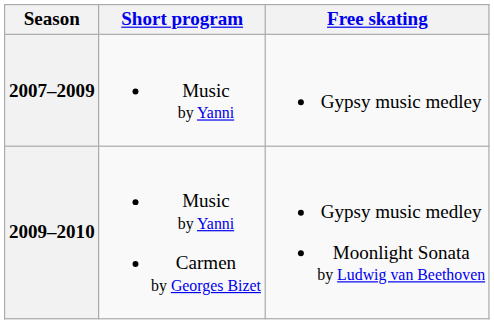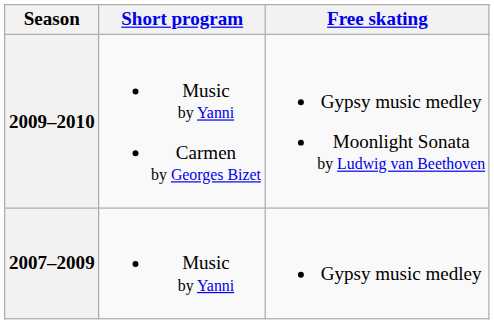 <table class="wikitable" style="text-align:center">
 <tr>
 <th>Season</th>
 <th><a href='#'>Short program</a></th>
 <th><a href='#'>Free skating</a></th>
 </tr>
 <tr>
+<th>2009–2010 <br> </th>
+<td><br><ul><li>Music <br><small> by <a href='#'>Yanni</a> </small></li></ul><ul><li>Carmen <br><small> by <a href='#'>Georges Bizet</a> </small></li></ul></td>
+<td><br><ul><li>Gypsy music medley</li></ul><ul><li>Moonlight Sonata <br><small> by <a href='#'>Ludwig van Beethoven</a> </small></li></ul></td>
+</tr>
+<tr>
 <th>2007–2009 <br> </th>
 <td><br><ul><li>Music <br><small> by <a href='#'>Yanni</a> </small></li></ul></td>
 <td><br><ul><li>Gypsy music medley</li></ul></td>
 </tr>
-<tr>
-<th>2009–2010 <br> </th>
-<td><br><ul><li>Music <br><small> by <a href='#'>Yanni</a> </small></li></ul><ul><li>Carmen <br><small> by <a href='#'>Georges Bizet</a> </small></li></ul></td>
-<td><br><ul><li>Gypsy music medley</li></ul><ul><li>Moonlight Sonata <br><small> by <a href='#'>Ludwig van Beethoven</a> </small></li></ul></td>
-</tr>
 </table>
